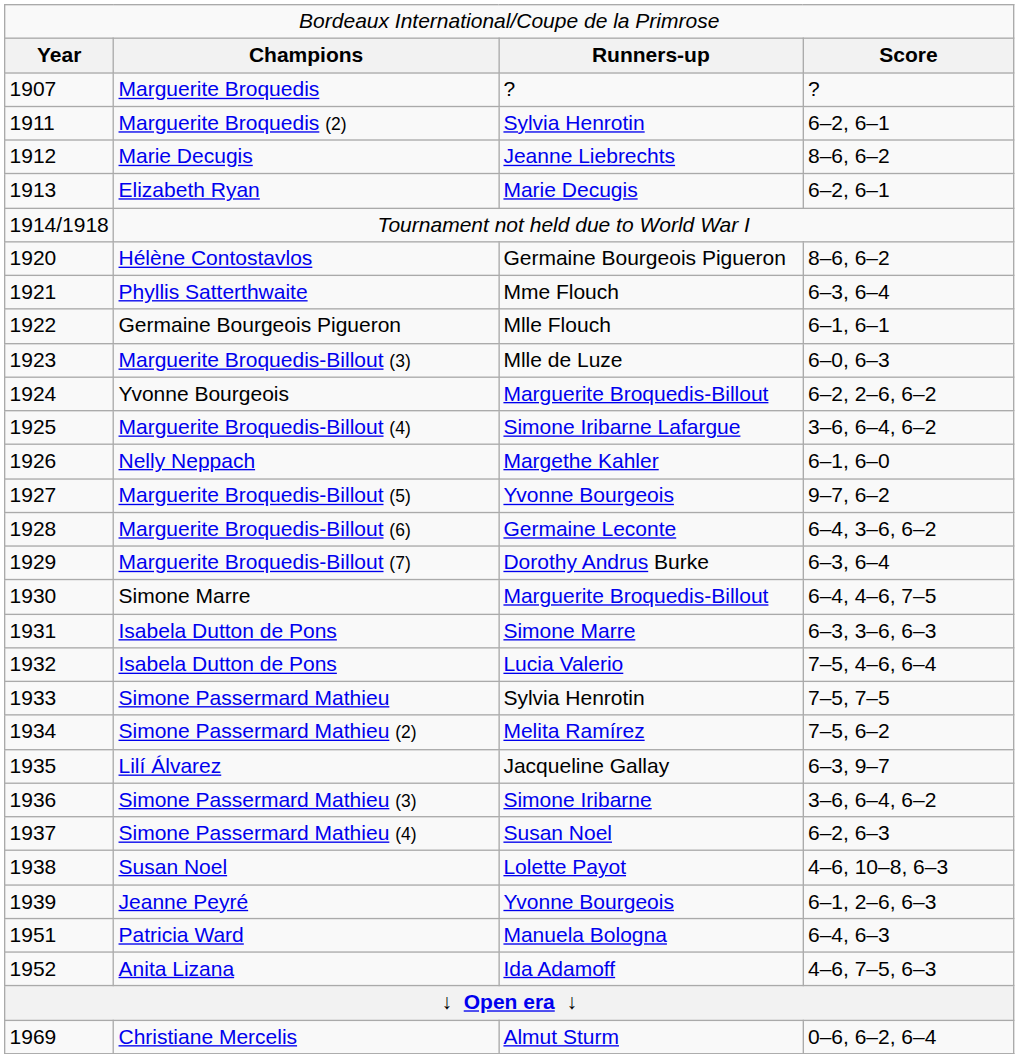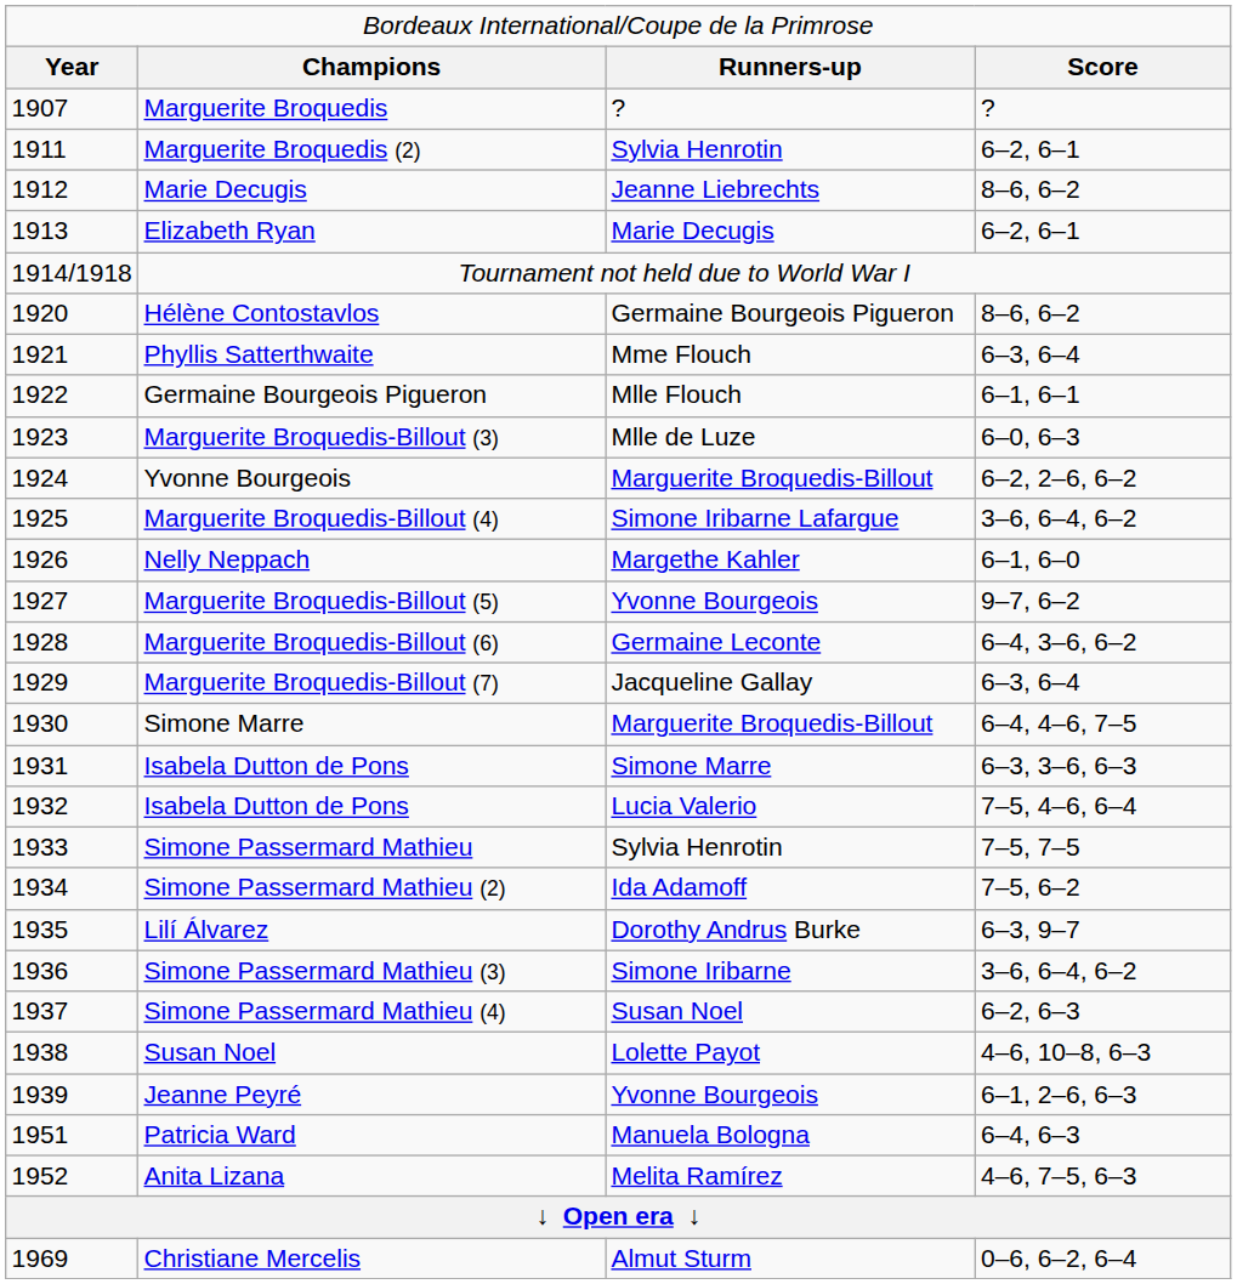 <table class="wikitable" style="font-size:98%;">
 <tr>
 <td colspan=4 align=center><em>Bordeaux International/Coupe de la Primrose</em></td>
 </tr>
 <tr>
 <th style="width:60px;">Year</th>
 <th style="width:280px;">Champions</th>
 <th style="width:220px;">Runners-up</th>
 <th style="width:150px;">Score</th>
 </tr>
 <tr>
 <td>1907</td>
 <td> <a href='#'>Marguerite Broquedis</a></td>
 <td>?</td>
 <td>?</td>
 </tr>
 <tr>
 <td>1911</td>
 <td> <a href='#'>Marguerite Broquedis</a> <small>(2)</small></td>
 <td> <a href='#'>Sylvia Henrotin</a></td>
 <td>6–2, 6–1</td>
 </tr>
 <tr>
 <td>1912</td>
 <td> <a href='#'>Marie Decugis</a></td>
 <td> <a href='#'>Jeanne Liebrechts</a></td>
 <td>8–6, 6–2</td>
 </tr>
 <tr>
 <td>1913</td>
 <td> <a href='#'>Elizabeth Ryan</a></td>
 <td> <a href='#'>Marie Decugis</a></td>
 <td>6–2, 6–1</td>
 </tr>
 <tr>
 <td>1914/1918</td>
 <td colspan=4 align=center><em>Tournament not held due to World War I</em></td>
 </tr>
 <tr>
 <td>1920</td>
 <td>  <a href='#'>Hélène Contostavlos</a></td>
 <td> Germaine Bourgeois Pigueron</td>
 <td>8–6, 6–2</td>
 </tr>
 <tr>
 <td>1921</td>
 <td> <a href='#'>Phyllis Satterthwaite</a></td>
 <td> Mme Flouch</td>
 <td>6–3, 6–4</td>
 </tr>
 <tr>
 <td>1922</td>
 <td> Germaine Bourgeois Pigueron</td>
 <td> Mlle Flouch</td>
 <td>6–1, 6–1</td>
 </tr>
 <tr>
 <td>1923</td>
 <td> <a href='#'>Marguerite Broquedis-Billout</a> <small>(3)</small></td>
 <td> Mlle de Luze</td>
 <td>6–0, 6–3</td>
 </tr>
 <tr>
 <td>1924</td>
 <td> Yvonne Bourgeois</td>
 <td>  <a href='#'>Marguerite Broquedis-Billout</a></td>
 <td>6–2, 2–6, 6–2</td>
 </tr>
 <tr>
 <td>1925</td>
 <td>  <a href='#'>Marguerite Broquedis-Billout</a> <small>(4)</small></td>
 <td> <a href='#'>Simone Iribarne Lafargue</a></td>
 <td>3–6, 6–4, 6–2</td>
 </tr>
 <tr>
 <td>1926</td>
 <td> <a href='#'>Nelly Neppach</a></td>
 <td> <a href='#'>Margethe Kahler</a></td>
 <td>6–1, 6–0</td>
 </tr>
 <tr>
 <td>1927</td>
 <td>  <a href='#'>Marguerite Broquedis-Billout</a> <small>(5)</small></td>
 <td> <a href='#'>Yvonne Bourgeois</a></td>
 <td>9–7, 6–2</td>
 </tr>
 <tr>
 <td>1928</td>
 <td>  <a href='#'>Marguerite Broquedis-Billout</a> <small>(6)</small></td>
 <td> <a href='#'>Germaine Leconte</a></td>
 <td>6–4, 3–6, 6–2</td>
 </tr>
 <tr>
 <td>1929</td>
 <td>  <a href='#'>Marguerite Broquedis-Billout</a> <small>(7)</small></td>
-<td> <a href='#'>Dorothy Andrus</a> Burke</td>
+<td> Jacqueline Gallay</td>
 <td>6–3, 6–4</td>
 </tr>
 <tr>
 <td>1930</td>
 <td> Simone Marre</td>
 <td>  <a href='#'>Marguerite Broquedis-Billout</a></td>
 <td>6–4, 4–6, 7–5</td>
 </tr>
 <tr>
 <td>1931</td>
 <td> <a href='#'>Isabela Dutton de Pons</a></td>
 <td> <a href='#'>Simone Marre</a></td>
 <td>6–3, 3–6, 6–3</td>
 </tr>
 <tr>
 <td>1932</td>
 <td> <a href='#'>Isabela Dutton de Pons</a></td>
 <td> <a href='#'>Lucia Valerio</a></td>
 <td>7–5, 4–6, 6–4</td>
 </tr>
 <tr>
 <td>1933</td>
 <td> <a href='#'>Simone Passermard Mathieu</a></td>
 <td> Sylvia Henrotin</td>
 <td>7–5, 7–5</td>
 </tr>
 <tr>
 <td>1934</td>
 <td> <a href='#'>Simone Passermard Mathieu</a> <small>(2)</small></td>
-<td> <a href='#'>Melita Ramírez</a></td>
+<td> <a href='#'>Ida Adamoff</a></td>
 <td>7–5, 6–2</td>
 </tr>
 <tr>
 <td>1935</td>
 <td> <a href='#'>Lilí Álvarez</a></td>
-<td> Jacqueline Gallay</td>
+<td> <a href='#'>Dorothy Andrus</a> Burke</td>
 <td>6–3, 9–7</td>
 </tr>
 <tr>
 <td>1936</td>
 <td> <a href='#'>Simone Passermard Mathieu</a> <small>(3)</small></td>
 <td> <a href='#'>Simone Iribarne</a></td>
 <td>3–6, 6–4, 6–2</td>
 </tr>
 <tr>
 <td>1937</td>
 <td> <a href='#'>Simone Passermard Mathieu</a> <small>(4)</small></td>
 <td> <a href='#'>Susan Noel</a></td>
 <td>6–2, 6–3</td>
 </tr>
 <tr>
 <td>1938</td>
 <td> <a href='#'>Susan Noel</a></td>
 <td> <a href='#'>Lolette Payot</a></td>
 <td>4–6, 10–8, 6–3</td>
 </tr>
 <tr>
 <td>1939</td>
 <td> <a href='#'>Jeanne Peyré</a></td>
 <td> <a href='#'>Yvonne Bourgeois</a></td>
 <td>6–1, 2–6, 6–3</td>
 </tr>
 <tr>
 <td>1951</td>
 <td> <a href='#'>Patricia Ward</a></td>
 <td> <a href='#'>Manuela Bologna</a></td>
 <td>6–4, 6–3</td>
 </tr>
 <tr>
 <td>1952</td>
 <td> <a href='#'>Anita Lizana</a></td>
-<td> <a href='#'>Ida Adamoff</a></td>
+<td> <a href='#'>Melita Ramírez</a></td>
 <td>4–6, 7–5, 6–3</td>
 </tr>
 <tr>
 <th colspan=4 align=center>↓  <a href='#'>Open era</a>  ↓</th>
 </tr>
 <tr>
 <td>1969</td>
 <td> <a href='#'>Christiane Mercelis</a></td>
 <td> <a href='#'>Almut Sturm</a></td>
 <td>0–6, 6–2, 6–4</td>
 </tr>
 <tr>
 </tr>
 </table>
